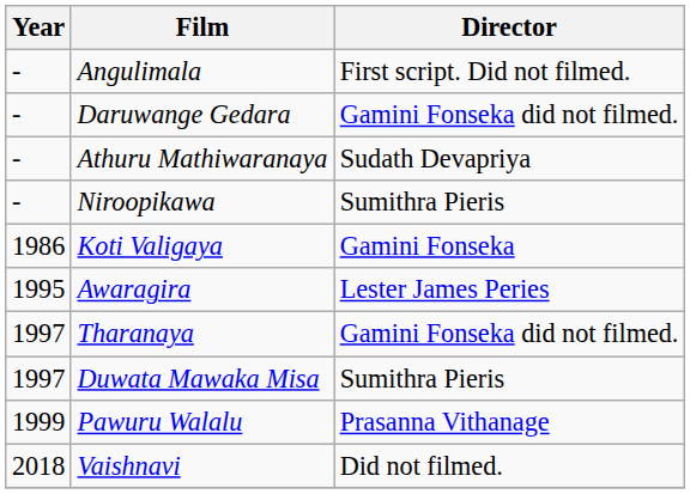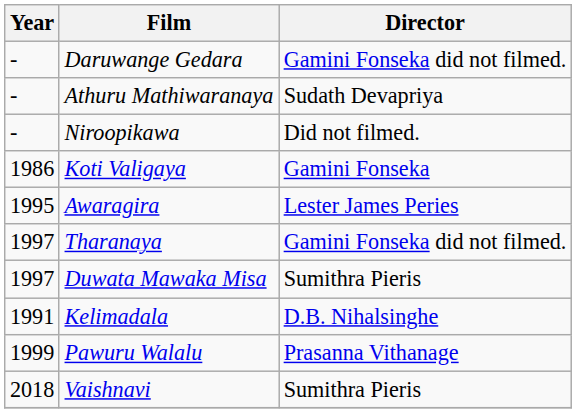 <table class="wikitable" style="font-size: 95%;">
 <tr>
 <th>Year</th>
 <th>Film</th>
 <th>Director</th>
-</tr>
-<tr>
-<td rowspan= 1>-</td>
-<td><em>Angulimala</em></td>
-<td>First script. Did not filmed.</td>
 </tr>
 <tr>
 <td rowspan= 1>-</td>
 <td><em>Daruwange Gedara</em></td>
 <td><a href='#'>Gamini Fonseka</a> did not filmed.</td>
 </tr>
 <tr>
 <td rowspan= 1>-</td>
 <td><em>Athuru Mathiwaranaya</em></td>
 <td>Sudath Devapriya</td>
 </tr>
 <tr>
 <td rowspan= 1>-</td>
 <td><em>Niroopikawa</em></td>
-<td>Sumithra Pieris</td>
+<td>Did not filmed.</td>
 </tr>
 <tr>
 <td rowspan= 1>1986</td>
 <td><em><a href='#'>Koti Valigaya</a></em></td>
 <td><a href='#'>Gamini Fonseka</a></td>
 </tr>
 <tr>
 <td rowspan= 1>1995</td>
 <td><em><a href='#'>Awaragira</a></em></td>
 <td><a href='#'>Lester James Peries</a></td>
 </tr>
 <tr>
 <td rowspan= 1>1997</td>
 <td><em><a href='#'>Tharanaya</a></em></td>
 <td><a href='#'>Gamini Fonseka</a> did not filmed.</td>
 </tr>
 <tr>
 <td rowspan= 1>1997</td>
 <td><em><a href='#'>Duwata Mawaka Misa</a></em></td>
 <td>Sumithra Pieris</td>
 </tr>
 <tr>
+<td rowspan= 1>1991</td>
+<td><em><a href='#'>Kelimadala</a></em></td>
+<td><a href='#'>D.B. Nihalsinghe</a></td>
+</tr>
+<tr>
 <td rowspan= 1>1999</td>
 <td><em><a href='#'>Pawuru Walalu</a></em></td>
 <td><a href='#'>Prasanna Vithanage</a></td>
 </tr>
 <tr>
 <td rowspan= 1>2018</td>
 <td><em><a href='#'>Vaishnavi</a></em></td>
-<td>Did not filmed.</td>
+<td>Sumithra Pieris</td>
 </tr>
 <tr>
 </tr>
 </table>
